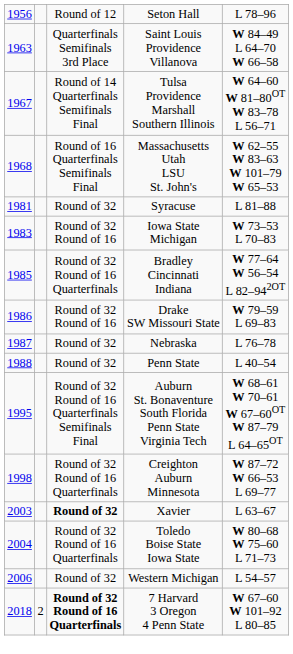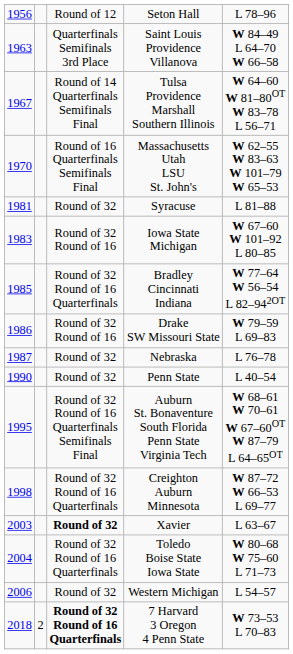 <table class="wikitable">
 <tr align="center">
 <td><a href='#'>1956</a></td>
 <td></td>
 <td>Round of 12</td>
 <td>Seton Hall</td>
 <td>L 78–96</td>
 </tr>
 <tr align="center">
 <td><a href='#'>1963</a></td>
 <td></td>
 <td>Quarterfinals<br>Semifinals<br>3rd Place</td>
 <td>Saint Louis<br>Providence<br>Villanova</td>
 <td><strong>W</strong> 84–49<br>L 64–70<br><strong>W</strong> 66–58</td>
 </tr>
 <tr align="center">
 <td><a href='#'>1967</a></td>
 <td></td>
 <td>Round of 14<br>Quarterfinals<br>Semifinals<br>Final</td>
 <td>Tulsa<br>Providence<br>Marshall<br>Southern Illinois</td>
 <td><strong>W</strong> 64–60<br><strong>W</strong> 81–80<sup>OT</sup><br><strong>W</strong> 83–78<br>L 56–71</td>
 </tr>
 <tr align="center">
-<td><a href='#'>1968</a></td>
+<td><a href='#'>1970</a></td>
 <td></td>
 <td>Round of 16<br>Quarterfinals<br>Semifinals<br>Final</td>
 <td>Massachusetts<br>Utah<br>LSU<br>St. John's</td>
 <td><strong>W</strong> 62–55<br><strong>W</strong> 83–63<br><strong>W</strong> 101–79<br><strong>W</strong> 65–53</td>
 </tr>
 <tr align="center">
 <td><a href='#'>1981</a></td>
 <td></td>
 <td>Round of 32</td>
 <td>Syracuse</td>
 <td>L 81–88</td>
 </tr>
 <tr align="center">
 <td><a href='#'>1983</a></td>
 <td></td>
 <td>Round of 32<br>Round of 16</td>
 <td>Iowa State<br>Michigan</td>
-<td><strong>W</strong> 73–53<br>L 70–83</td>
+<td><strong>W</strong> 67–60<br><strong>W</strong> 101–92<br> L 80–85</td>
 </tr>
 <tr align="center">
 <td><a href='#'>1985</a></td>
 <td></td>
 <td>Round of 32<br>Round of 16<br>Quarterfinals</td>
 <td>Bradley<br>Cincinnati<br>Indiana</td>
 <td><strong>W</strong> 77–64<br><strong>W</strong> 56–54<br>L 82–94<sup>2OT</sup></td>
 </tr>
 <tr align="center">
 <td><a href='#'>1986</a></td>
 <td></td>
 <td>Round of 32<br>Round of 16</td>
 <td>Drake<br>SW Missouri State</td>
 <td><strong>W</strong> 79–59<br>L 69–83</td>
 </tr>
 <tr align="center">
 <td><a href='#'>1987</a></td>
 <td></td>
 <td>Round of 32</td>
 <td>Nebraska</td>
 <td>L 76–78</td>
 </tr>
 <tr align="center">
-<td><a href='#'>1988</a></td>
+<td><a href='#'>1990</a></td>
 <td></td>
 <td>Round of 32</td>
 <td>Penn State</td>
 <td>L 40–54</td>
 </tr>
 <tr align="center">
 <td><a href='#'>1995</a></td>
 <td></td>
 <td>Round of 32<br>Round of 16<br>Quarterfinals<br>Semifinals<br>Final</td>
 <td>Auburn<br>St. Bonaventure<br>South Florida<br>Penn State<br>Virginia Tech</td>
 <td><strong>W</strong> 68–61<br><strong>W</strong> 70–61<br><strong>W</strong> 67–60<sup>OT</sup><br><strong>W</strong> 87–79<br>L 64–65<sup>OT</sup></td>
 </tr>
 <tr align="center">
 <td><a href='#'>1998</a></td>
 <td></td>
 <td>Round of 32<br>Round of 16<br>Quarterfinals</td>
 <td>Creighton<br>Auburn<br>Minnesota</td>
 <td><strong>W</strong> 87–72<br><strong>W</strong> 66–53<br>L 69–77</td>
 </tr>
 <tr align="center">
 <td><a href='#'>2003</a></td>
 <td></td>
 <td><strong>Round of 32</strong></td>
 <td>Xavier</td>
 <td>L 63–67</td>
 </tr>
 <tr align="center">
 <td><a href='#'>2004</a></td>
 <td></td>
 <td>Round of 32<br>Round of 16<br>Quarterfinals</td>
 <td>Toledo<br>Boise State<br>Iowa State</td>
 <td><strong>W</strong> 80–68<br><strong>W</strong> 75–60<br>L 71–73</td>
 </tr>
 <tr align="center">
 <td><a href='#'>2006</a></td>
 <td></td>
 <td>Round of 32</td>
 <td>Western Michigan</td>
 <td>L 54–57</td>
 </tr>
 <tr align="center">
 <td><a href='#'>2018</a></td>
 <td>2</td>
 <td><strong>Round of 32<br>Round of 16<br>Quarterfinals</strong></td>
 <td>7 Harvard<br>3 Oregon<br>4 Penn State</td>
-<td><strong>W</strong> 67–60<br><strong>W</strong> 101–92<br> L 80–85</td>
+<td><strong>W</strong> 73–53<br>L 70–83</td>
 </tr>
 </table>
